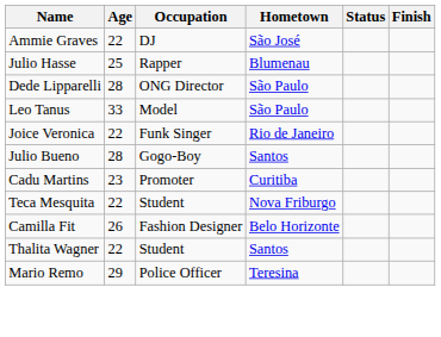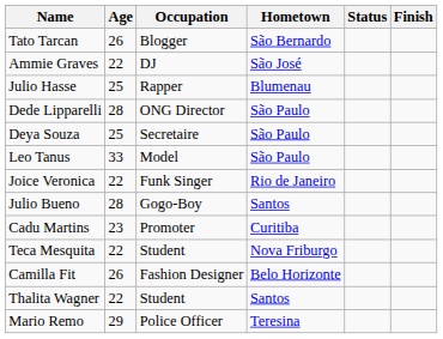 <table class="wikitable sortable">
 <tr>
 <th>Name</th>
 <th>Age</th>
 <th>Occupation</th>
 <th>Hometown</th>
 <th>Status</th>
 <th>Finish</th>
+</tr>
+<tr>
+<td>Tato Tarcan</td>
+<td>26</td>
+<td>Blogger</td>
+<td><a href='#'>São Bernardo</a></td>
+<td></td>
+<td></td>
 </tr>
 <tr>
 <td>Ammie Graves</td>
 <td>22</td>
 <td>DJ</td>
 <td><a href='#'>São José</a></td>
 <td></td>
 <td></td>
 </tr>
 <tr>
 <td>Julio Hasse</td>
 <td>25</td>
 <td>Rapper</td>
 <td><a href='#'>Blumenau</a></td>
 <td></td>
 <td></td>
 </tr>
 <tr>
 <td>Dede Lipparelli</td>
 <td>28</td>
 <td>ONG Director</td>
+<td><a href='#'>São Paulo</a></td>
+<td></td>
+<td></td>
+</tr>
+<tr>
+<td>Deya Souza</td>
+<td>25</td>
+<td>Secretaire</td>
 <td><a href='#'>São Paulo</a></td>
 <td></td>
 <td></td>
 </tr>
 <tr>
 <td>Leo Tanus</td>
 <td>33</td>
 <td>Model</td>
 <td><a href='#'>São Paulo</a></td>
 <td></td>
 <td></td>
 </tr>
 <tr>
 <td>Joice Veronica</td>
 <td>22</td>
 <td>Funk Singer</td>
 <td><a href='#'>Rio de Janeiro</a></td>
 <td></td>
 <td></td>
 </tr>
 <tr>
 <td>Julio Bueno</td>
 <td>28</td>
 <td>Gogo-Boy</td>
 <td><a href='#'>Santos</a></td>
 <td></td>
 <td></td>
 </tr>
 <tr>
 <td>Cadu Martins</td>
 <td>23</td>
 <td>Promoter</td>
 <td><a href='#'>Curitiba</a></td>
 <td></td>
 <td></td>
 </tr>
 <tr>
 <td>Teca Mesquita</td>
 <td>22</td>
 <td>Student</td>
 <td><a href='#'>Nova Friburgo</a></td>
 <td></td>
 <td></td>
 </tr>
 <tr>
 <td>Camilla Fit</td>
 <td>26</td>
 <td>Fashion Designer</td>
 <td><a href='#'>Belo Horizonte</a></td>
 <td></td>
 <td></td>
 </tr>
 <tr>
 <td>Thalita Wagner</td>
 <td>22</td>
 <td>Student</td>
 <td><a href='#'>Santos</a></td>
 <td></td>
 <td></td>
 </tr>
 <tr>
 <td>Mario Remo</td>
 <td>29</td>
 <td>Police Officer</td>
 <td><a href='#'>Teresina</a></td>
 <td></td>
 <td></td>
 </tr>
 </table>
